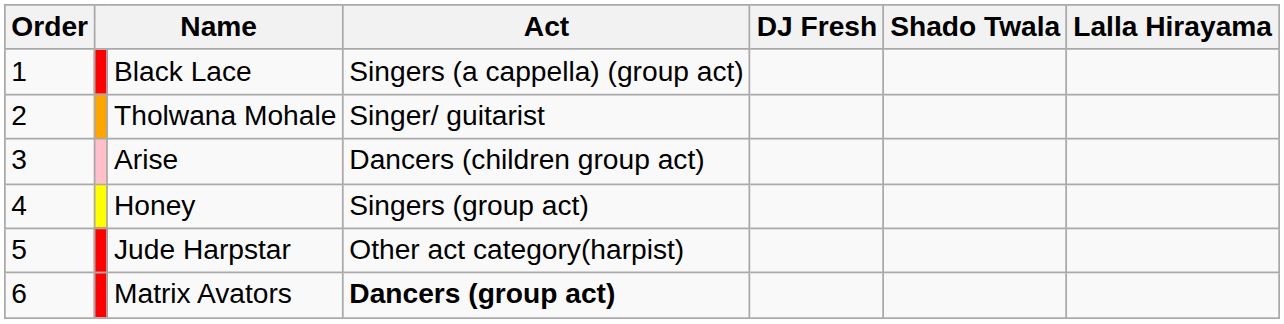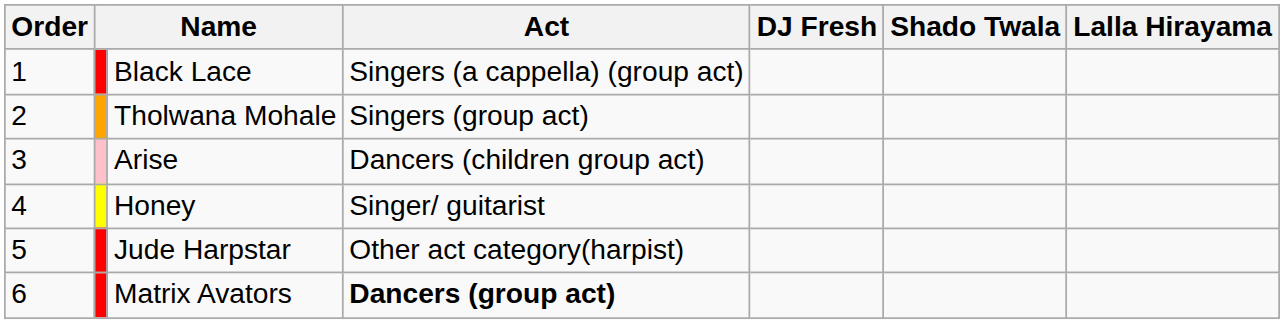 <table class="wikitable sortable">
 <tr>
 <th>Order</th>
 <th colspan=2>Name</th>
 <th>Act</th>
 <th>DJ Fresh</th>
 <th>Shado Twala</th>
 <th>Lalla Hirayama</th>
 </tr>
 <tr>
 <td>1</td>
 <td style="background:red"></td>
 <td>Black Lace</td>
 <td>Singers (a cappella) (group act)</td>
 <td></td>
 <td></td>
 <td></td>
 </tr>
 <tr>
 <td>2</td>
 <td style="background:orange"></td>
 <td>Tholwana Mohale</td>
-<td>Singer/ guitarist</td>
+<td>Singers (group act)</td>
 <td></td>
 <td></td>
 <td></td>
 </tr>
 <tr>
 <td>3</td>
 <td style="background:pink"></td>
 <td>Arise</td>
 <td>Dancers (children group act)</td>
 <td></td>
 <td></td>
 <td></td>
 </tr>
 <tr>
 <td>4</td>
 <td style="background:yellow"></td>
 <td>Honey</td>
-<td>Singers (group act)</td>
+<td>Singer/ guitarist</td>
 <td></td>
 <td></td>
 <td></td>
 </tr>
 <tr>
 <td>5</td>
 <td style="background:red"></td>
 <td>Jude Harpstar</td>
 <td>Other act category(harpist)</td>
 <td></td>
 <td></td>
 <td></td>
 </tr>
 <tr>
 <td>6</td>
 <td style="background:red"></td>
 <td>Matrix Avators</td>
 <td><strong>Dancers (group act)</strong></td>
 <td></td>
 <td></td>
 <td></td>
 </tr>
 </table>
